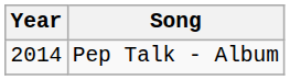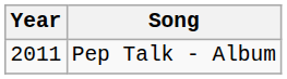 <table class="wikitable" style="font-size: 95%;">
 <tr>
 <th>Year</th>
 <th>Song</th>
 </tr>
 <tr>
-<td rowspan="1">2014</td>
+<td rowspan="1">2011</td>
 <td>Pep Talk - Album</td>
 </tr>
 </table>
